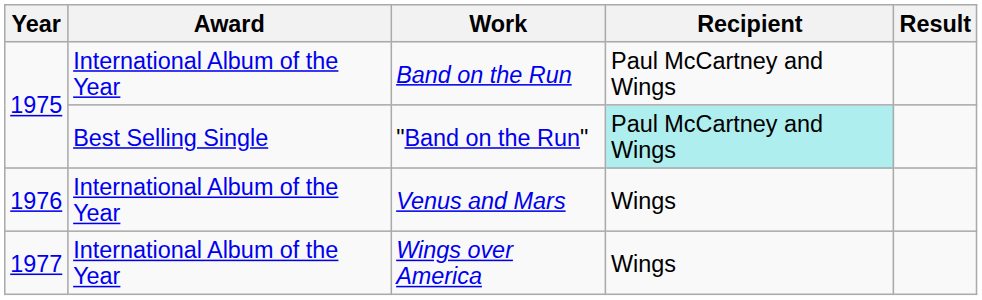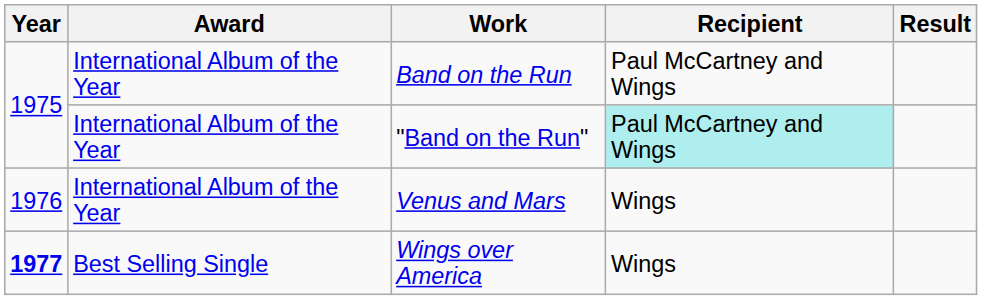 <table class="wikitable sortable"  style="font-size:95%; width:50%;">
 <tr>
 <th>Year</th>
 <th>Award</th>
 <th>Work</th>
 <th>Recipient</th>
 <th>Result</th>
 </tr>
 <tr>
 <td rowspan="2"><a href='#'>1975</a></td>
 <td><a href='#'>International Album of the Year</a></td>
 <td><em><a href='#'>Band on the Run</a></em></td>
 <td>Paul McCartney and Wings</td>
 <td></td>
 </tr>
 <tr>
-<td><a href='#'>Best Selling Single</a></td>
+<td><a href='#'>International Album of the Year</a></td>
 <td>"<a href='#'>Band on the Run</a>"</td>
 <td style="background: paleturquoise;">Paul McCartney and Wings</td>
 <td></td>
 </tr>
 <tr>
 <td><a href='#'>1976</a></td>
 <td><a href='#'>International Album of the Year</a></td>
 <td><em><a href='#'>Venus and Mars</a></em></td>
 <td>Wings</td>
 <td></td>
 </tr>
 <tr>
-<td><a href='#'>1977</a></td>
-<td><a href='#'>International Album of the Year</a></td>
+<td><strong><a href='#'>1977</a></strong></td>
+<td><a href='#'>Best Selling Single</a></td>
 <td><em><a href='#'>Wings over America</a></em></td>
 <td>Wings</td>
 <td></td>
 </tr>
 </table>
